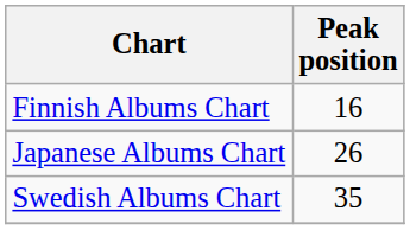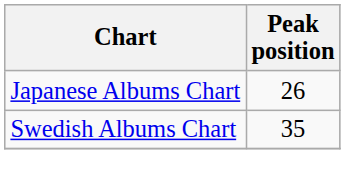 <table class="wikitable">
 <tr>
 <th style="text-align:center;">Chart</th>
 <th style="text-align:center;">Peak<br>position</th>
-</tr>
-<tr>
-<td align="left"><a href='#'>Finnish Albums Chart</a></td>
-<td style="text-align:center;">16</td>
 </tr>
 <tr>
 <td align="left"><a href='#'>Japanese Albums Chart</a></td>
 <td style="text-align:center;">26</td>
 </tr>
 <tr>
 <td align="left"><a href='#'>Swedish Albums Chart</a></td>
 <td style="text-align:center;">35</td>
 </tr>
 <tr>
 </tr>
 </table>
